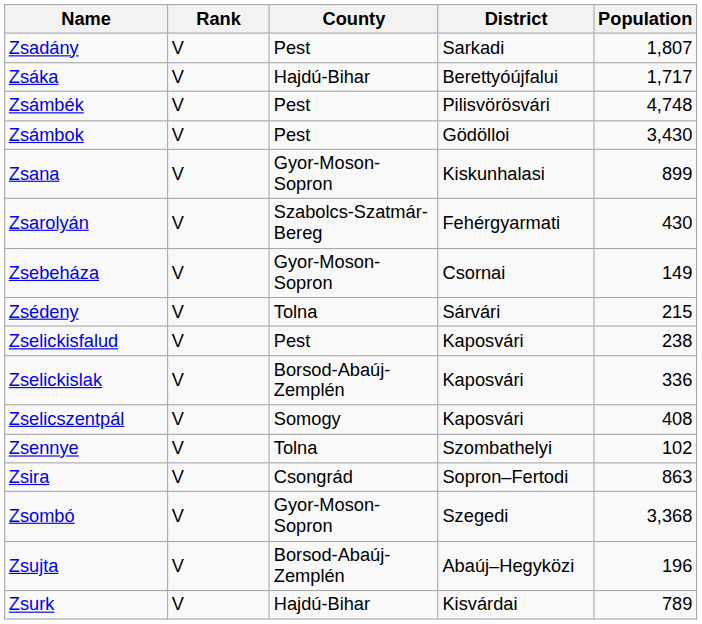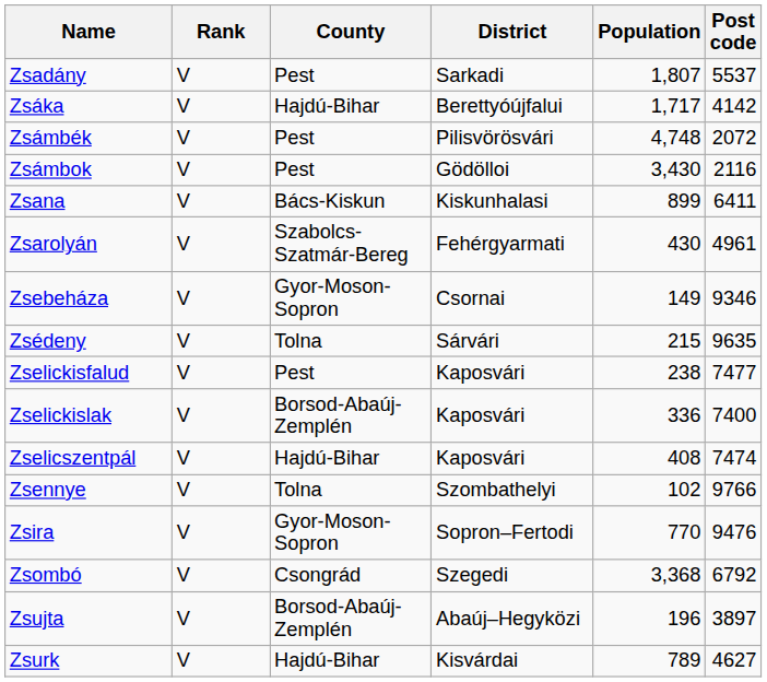 <table class=wikitable>
 <tr>
 <th width=150>Name</th>
 <th width=100>Rank</th>
 <th width=170>County</th>
 <th width=140>District</th>
 <th>Population</th>
+<th>Post code</th>
 </tr>
 <tr>
 <td><a href='#'>Zsadány</a></td>
 <td>V</td>
 <td>Pest</td>
 <td>Sarkadi</td>
 <td align=right>1,807</td>
+<td align=right>5537</td>
 </tr>
 <tr>
 <td><a href='#'>Zsáka</a></td>
 <td>V</td>
 <td>Hajdú-Bihar</td>
 <td>Berettyóújfalui</td>
 <td align=right>1,717</td>
+<td align=right>4142</td>
 </tr>
 <tr>
 <td><a href='#'>Zsámbék</a></td>
 <td>V</td>
 <td>Pest</td>
 <td>Pilisvörösvári</td>
 <td align=right>4,748</td>
+<td align=right>2072</td>
 </tr>
 <tr>
 <td><a href='#'>Zsámbok</a></td>
 <td>V</td>
 <td>Pest</td>
 <td>Gödölloi</td>
 <td align=right>3,430</td>
+<td align=right>2116</td>
 </tr>
 <tr>
 <td><a href='#'>Zsana</a></td>
 <td>V</td>
-<td>Gyor-Moson-Sopron</td>
+<td>Bács-Kiskun</td>
 <td>Kiskunhalasi</td>
 <td align=right>899</td>
+<td align=right>6411</td>
 </tr>
 <tr>
 <td><a href='#'>Zsarolyán</a></td>
 <td>V</td>
 <td>Szabolcs-Szatmár-Bereg</td>
 <td>Fehérgyarmati</td>
 <td align=right>430</td>
+<td align=right>4961</td>
 </tr>
 <tr>
 <td><a href='#'>Zsebeháza</a></td>
 <td>V</td>
 <td>Gyor-Moson-Sopron</td>
 <td>Csornai</td>
 <td align=right>149</td>
+<td align=right>9346</td>
 </tr>
 <tr>
 <td><a href='#'>Zsédeny</a></td>
 <td>V</td>
 <td>Tolna</td>
 <td>Sárvári</td>
 <td align=right>215</td>
+<td align=right>9635</td>
 </tr>
 <tr>
 <td><a href='#'>Zselickisfalud</a></td>
 <td>V</td>
 <td>Pest</td>
 <td>Kaposvári</td>
 <td align=right>238</td>
+<td align=right>7477</td>
 </tr>
 <tr>
 <td><a href='#'>Zselickislak</a></td>
 <td>V</td>
 <td>Borsod-Abaúj-Zemplén</td>
 <td>Kaposvári</td>
 <td align=right>336</td>
+<td align=right>7400</td>
 </tr>
 <tr>
 <td><a href='#'>Zselicszentpál</a></td>
 <td>V</td>
-<td>Somogy</td>
+<td>Hajdú-Bihar</td>
 <td>Kaposvári</td>
 <td align=right>408</td>
+<td align=right>7474</td>
 </tr>
 <tr>
 <td><a href='#'>Zsennye</a></td>
 <td>V</td>
 <td>Tolna</td>
 <td>Szombathelyi</td>
 <td align=right>102</td>
+<td align=right>9766</td>
 </tr>
 <tr>
 <td><a href='#'>Zsira</a></td>
 <td>V</td>
-<td>Csongrád</td>
+<td>Gyor-Moson-Sopron</td>
 <td>Sopron–Fertodi</td>
-<td align=right>863</td>
+<td align=right>770</td>
+<td align=right>9476</td>
 </tr>
 <tr>
 <td><a href='#'>Zsombó</a></td>
 <td>V</td>
-<td>Gyor-Moson-Sopron</td>
+<td>Csongrád</td>
 <td>Szegedi</td>
 <td align=right>3,368</td>
+<td align=right>6792</td>
 </tr>
 <tr>
 <td><a href='#'>Zsujta</a></td>
 <td>V</td>
 <td>Borsod-Abaúj-Zemplén</td>
 <td>Abaúj–Hegyközi</td>
 <td align=right>196</td>
+<td align=right>3897</td>
 </tr>
 <tr>
 <td><a href='#'>Zsurk</a></td>
 <td>V</td>
 <td>Hajdú-Bihar</td>
 <td>Kisvárdai</td>
 <td align=right>789</td>
+<td align=right>4627</td>
 </tr>
 </table>
